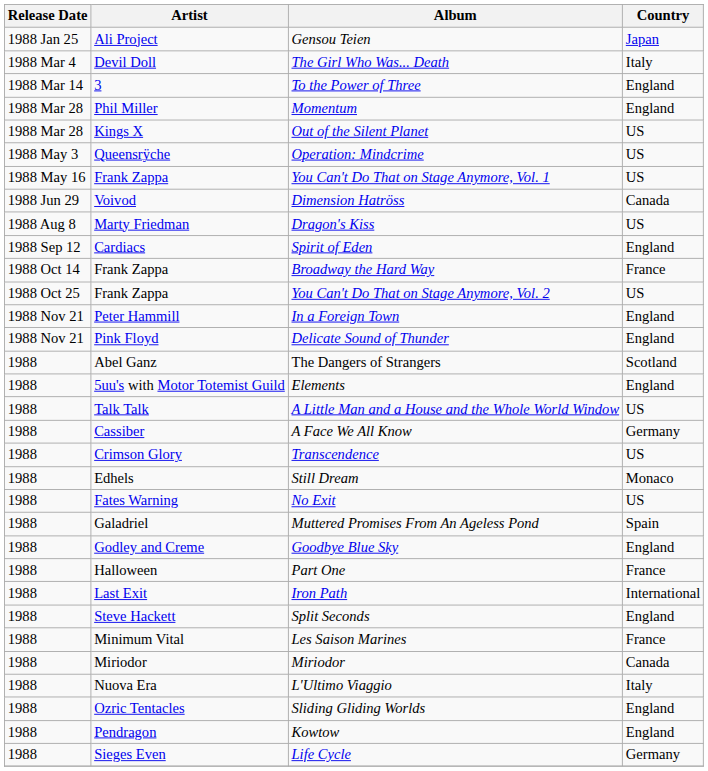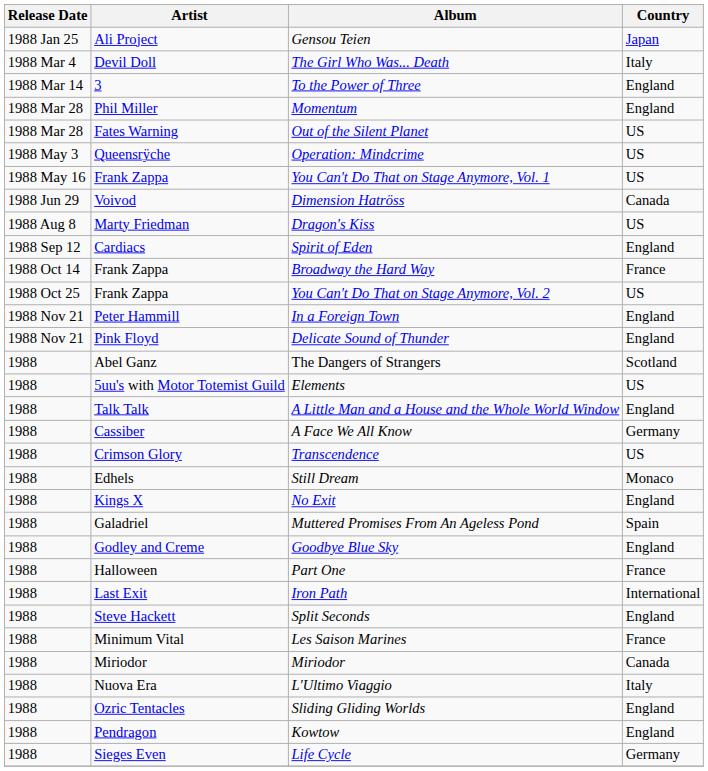 <table class="wikitable">
 <tr>
 <th align=center>Release Date</th>
 <th align=center>Artist</th>
 <th align=center>Album</th>
 <th align=center>Country</th>
 </tr>
 <tr>
 <td>1988 Jan 25</td>
 <td><a href='#'>Ali Project</a></td>
 <td><em>Gensou Teien</em></td>
 <td><a href='#'>Japan</a></td>
 </tr>
 <tr>
 <td>1988 Mar 4</td>
 <td><a href='#'>Devil Doll</a></td>
 <td><em><a href='#'>The Girl Who Was... Death</a></em></td>
 <td>Italy</td>
 </tr>
 <tr>
 <td>1988 Mar 14</td>
 <td><a href='#'>3</a></td>
 <td><em><a href='#'>To the Power of Three</a></em></td>
 <td>England</td>
 </tr>
 <tr>
 <td>1988 Mar 28</td>
 <td><a href='#'>Phil Miller</a></td>
 <td><em><a href='#'>Momentum</a></em></td>
 <td>England</td>
 </tr>
 <tr>
 <td>1988 Mar 28</td>
-<td><a href='#'>Kings X</a></td>
+<td><a href='#'>Fates Warning</a></td>
 <td><em><a href='#'>Out of the Silent Planet</a></em></td>
 <td>US</td>
 </tr>
 <tr>
 <td>1988 May 3</td>
 <td><a href='#'>Queensrÿche</a></td>
 <td><em><a href='#'>Operation: Mindcrime</a></em></td>
 <td>US</td>
 </tr>
 <tr>
 <td>1988 May 16</td>
 <td><a href='#'>Frank Zappa</a></td>
 <td><em><a href='#'>You Can't Do That on Stage Anymore, Vol. 1</a></em></td>
 <td>US</td>
 </tr>
 <tr>
 <td>1988 Jun 29</td>
 <td><a href='#'>Voivod</a></td>
 <td><em><a href='#'>Dimension Hatröss</a></em></td>
 <td>Canada</td>
 </tr>
 <tr>
 <td>1988 Aug 8</td>
 <td><a href='#'>Marty Friedman</a></td>
 <td><em><a href='#'>Dragon's Kiss</a></em></td>
 <td>US</td>
 </tr>
 <tr>
 <td>1988 Sep 12</td>
 <td><a href='#'>Cardiacs</a></td>
 <td><em><a href='#'>Spirit of Eden</a></em></td>
 <td>England</td>
 </tr>
 <tr>
 <td>1988 Oct 14</td>
 <td>Frank Zappa</td>
 <td><em><a href='#'>Broadway the Hard Way</a></em></td>
 <td>France</td>
 </tr>
 <tr>
 <td>1988 Oct 25</td>
 <td>Frank Zappa</td>
 <td><em><a href='#'>You Can't Do That on Stage Anymore, Vol. 2</a></em></td>
 <td>US</td>
 </tr>
 <tr>
 <td>1988 Nov 21</td>
 <td><a href='#'>Peter Hammill</a></td>
 <td><em><a href='#'>In a Foreign Town</a></em></td>
 <td>England</td>
 </tr>
 <tr>
 <td>1988 Nov 21</td>
 <td><a href='#'>Pink Floyd</a></td>
 <td><em><a href='#'>Delicate Sound of Thunder</a></em></td>
 <td>England</td>
 </tr>
 <tr>
 <td>1988</td>
 <td>Abel Ganz</td>
 <td>The Dangers of Strangers</td>
 <td>Scotland</td>
 </tr>
 <tr>
 <td>1988</td>
 <td><a href='#'>5uu's</a> with <a href='#'>Motor Totemist Guild</a></td>
 <td><em>Elements</em></td>
-<td>England</td>
+<td>US</td>
 </tr>
 <tr>
 <td>1988</td>
 <td><a href='#'>Talk Talk</a></td>
 <td><em><a href='#'>A Little Man and a House and the Whole World Window</a></em></td>
-<td>US</td>
+<td>England</td>
 </tr>
 <tr>
 <td>1988</td>
 <td><a href='#'>Cassiber</a></td>
 <td><em>A Face We All Know</em></td>
 <td>Germany</td>
 </tr>
 <tr>
 <td>1988</td>
 <td><a href='#'>Crimson Glory</a></td>
 <td><em><a href='#'>Transcendence</a></em></td>
 <td>US</td>
 </tr>
 <tr>
 <td>1988</td>
 <td>Edhels</td>
 <td><em>Still Dream</em></td>
 <td>Monaco</td>
 </tr>
 <tr>
 <td>1988</td>
-<td><a href='#'>Fates Warning</a></td>
+<td><a href='#'>Kings X</a></td>
 <td><em><a href='#'>No Exit</a></em></td>
-<td>US</td>
+<td>England</td>
 </tr>
 <tr>
 <td>1988</td>
 <td>Galadriel</td>
 <td><em>Muttered Promises From An Ageless Pond</em></td>
 <td>Spain</td>
 </tr>
 <tr>
 <td>1988</td>
 <td><a href='#'>Godley and Creme</a></td>
 <td><em><a href='#'>Goodbye Blue Sky</a></em></td>
 <td>England</td>
 </tr>
 <tr>
 <td>1988</td>
 <td>Halloween</td>
 <td><em>Part One</em></td>
 <td>France</td>
 </tr>
 <tr>
 <td>1988</td>
 <td><a href='#'>Last Exit</a></td>
 <td><em><a href='#'>Iron Path</a></em></td>
 <td>International</td>
 </tr>
 <tr>
 <td>1988</td>
 <td><a href='#'>Steve Hackett</a></td>
 <td><em>Split Seconds</em></td>
 <td>England</td>
 </tr>
 <tr>
 <td>1988</td>
 <td>Minimum Vital</td>
 <td><em>Les Saison Marines</em></td>
 <td>France</td>
 </tr>
 <tr>
 <td>1988</td>
 <td>Miriodor</td>
 <td><em>Miriodor</em></td>
 <td>Canada</td>
 </tr>
 <tr>
 <td>1988</td>
 <td>Nuova Era</td>
 <td><em>L'Ultimo Viaggio</em></td>
 <td>Italy</td>
 </tr>
 <tr>
 <td>1988</td>
 <td><a href='#'>Ozric Tentacles</a></td>
 <td><em>Sliding Gliding Worlds</em></td>
 <td>England</td>
 </tr>
 <tr>
 <td>1988</td>
 <td><a href='#'>Pendragon</a></td>
 <td><em>Kowtow</em></td>
 <td>England</td>
 </tr>
 <tr>
 <td>1988</td>
 <td><a href='#'>Sieges Even</a></td>
 <td><em><a href='#'>Life Cycle</a></em></td>
 <td>Germany</td>
 </tr>
 <tr>
 </tr>
 </table>
